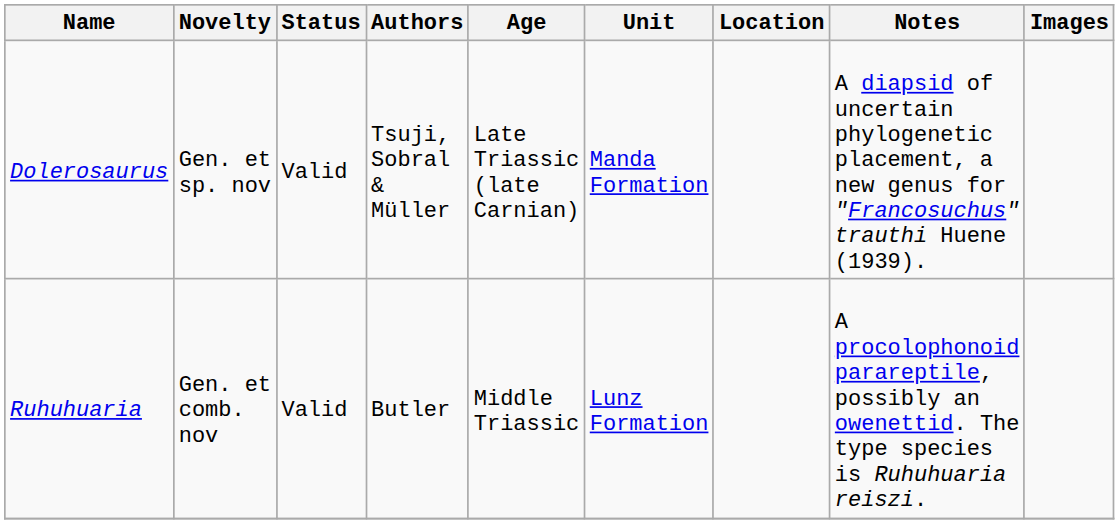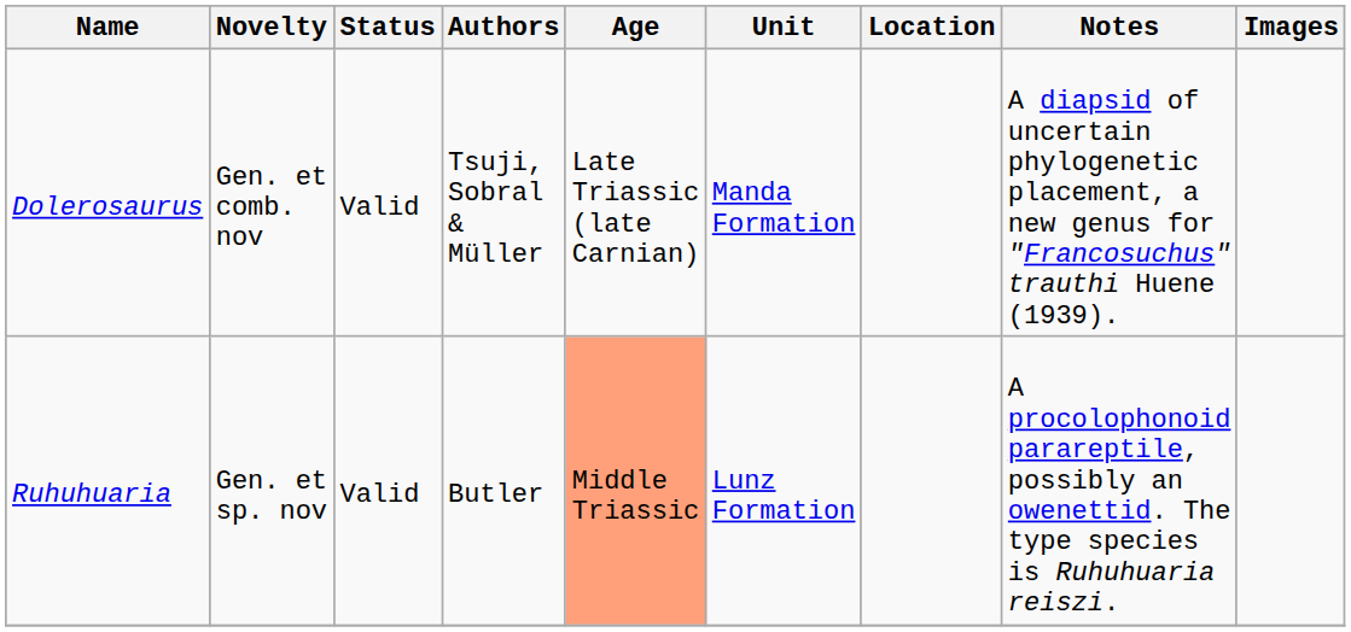 <table class="wikitable sortable" align="center" width="100%">
 <tr>
 <th>Name</th>
 <th>Novelty</th>
 <th>Status</th>
 <th>Authors</th>
 <th>Age</th>
 <th>Unit</th>
 <th>Location</th>
 <th>Notes</th>
 <th>Images</th>
 </tr>
 <tr>
 <td><br><em><a href='#'>Dolerosaurus</a></em></td>
-<td><br>Gen. et sp. nov</td>
+<td><br>Gen. et comb. nov</td>
 <td><br>Valid</td>
 <td><br>Tsuji, Sobral & Müller</td>
 <td><br>Late Triassic (late Carnian)</td>
 <td><br><a href='#'>Manda Formation</a></td>
 <td><br></td>
 <td><br>A <a href='#'>diapsid</a> of uncertain phylogenetic placement, a new genus for <em>"<a href='#'>Francosuchus</a>" trauthi</em> Huene (1939).</td>
 <td></td>
 </tr>
 <tr>
 <td><br><em><a href='#'>Ruhuhuaria</a></em></td>
-<td><br>Gen. et comb. nov</td>
+<td><br>Gen. et sp. nov</td>
 <td><br>Valid</td>
 <td><br>Butler</td>
-<td><br>Middle Triassic</td>
+<td style="background: lightsalmon;"><br>Middle Triassic</td>
 <td><br><a href='#'>Lunz Formation</a></td>
 <td><br></td>
 <td><br>A <a href='#'>procolophonoid</a> <a href='#'>parareptile</a>, possibly an <a href='#'>owenettid</a>. The type species is <em>Ruhuhuaria reiszi</em>.</td>
 <td></td>
 </tr>
 <tr>
 </tr>
 </table>
